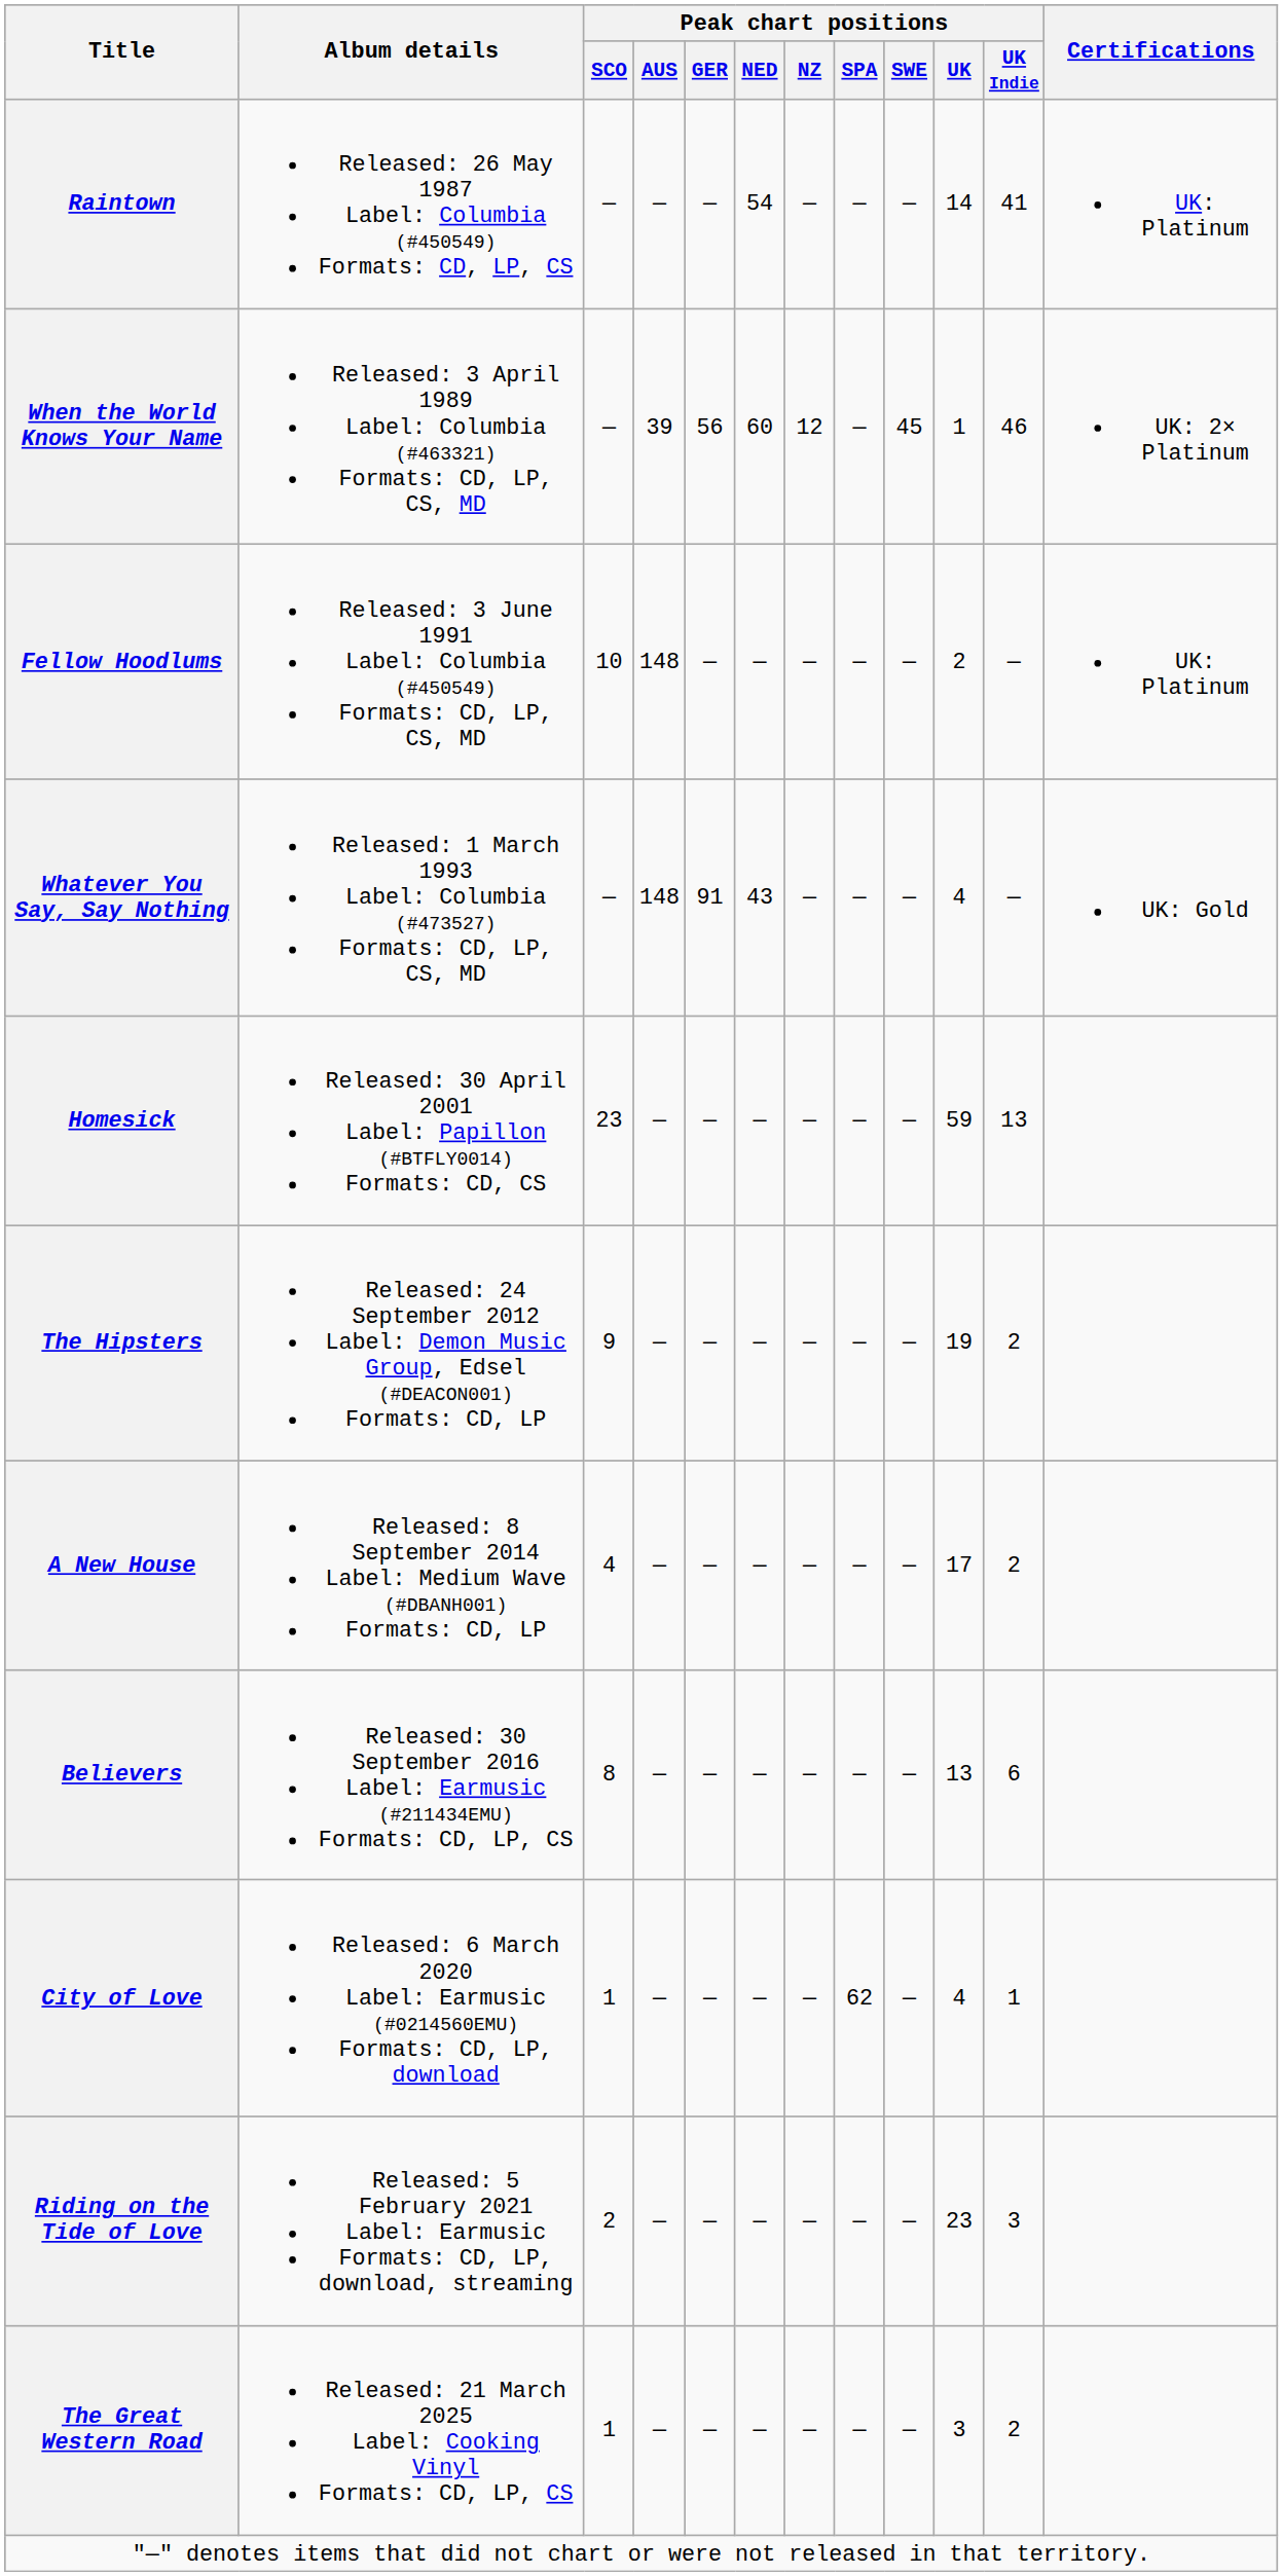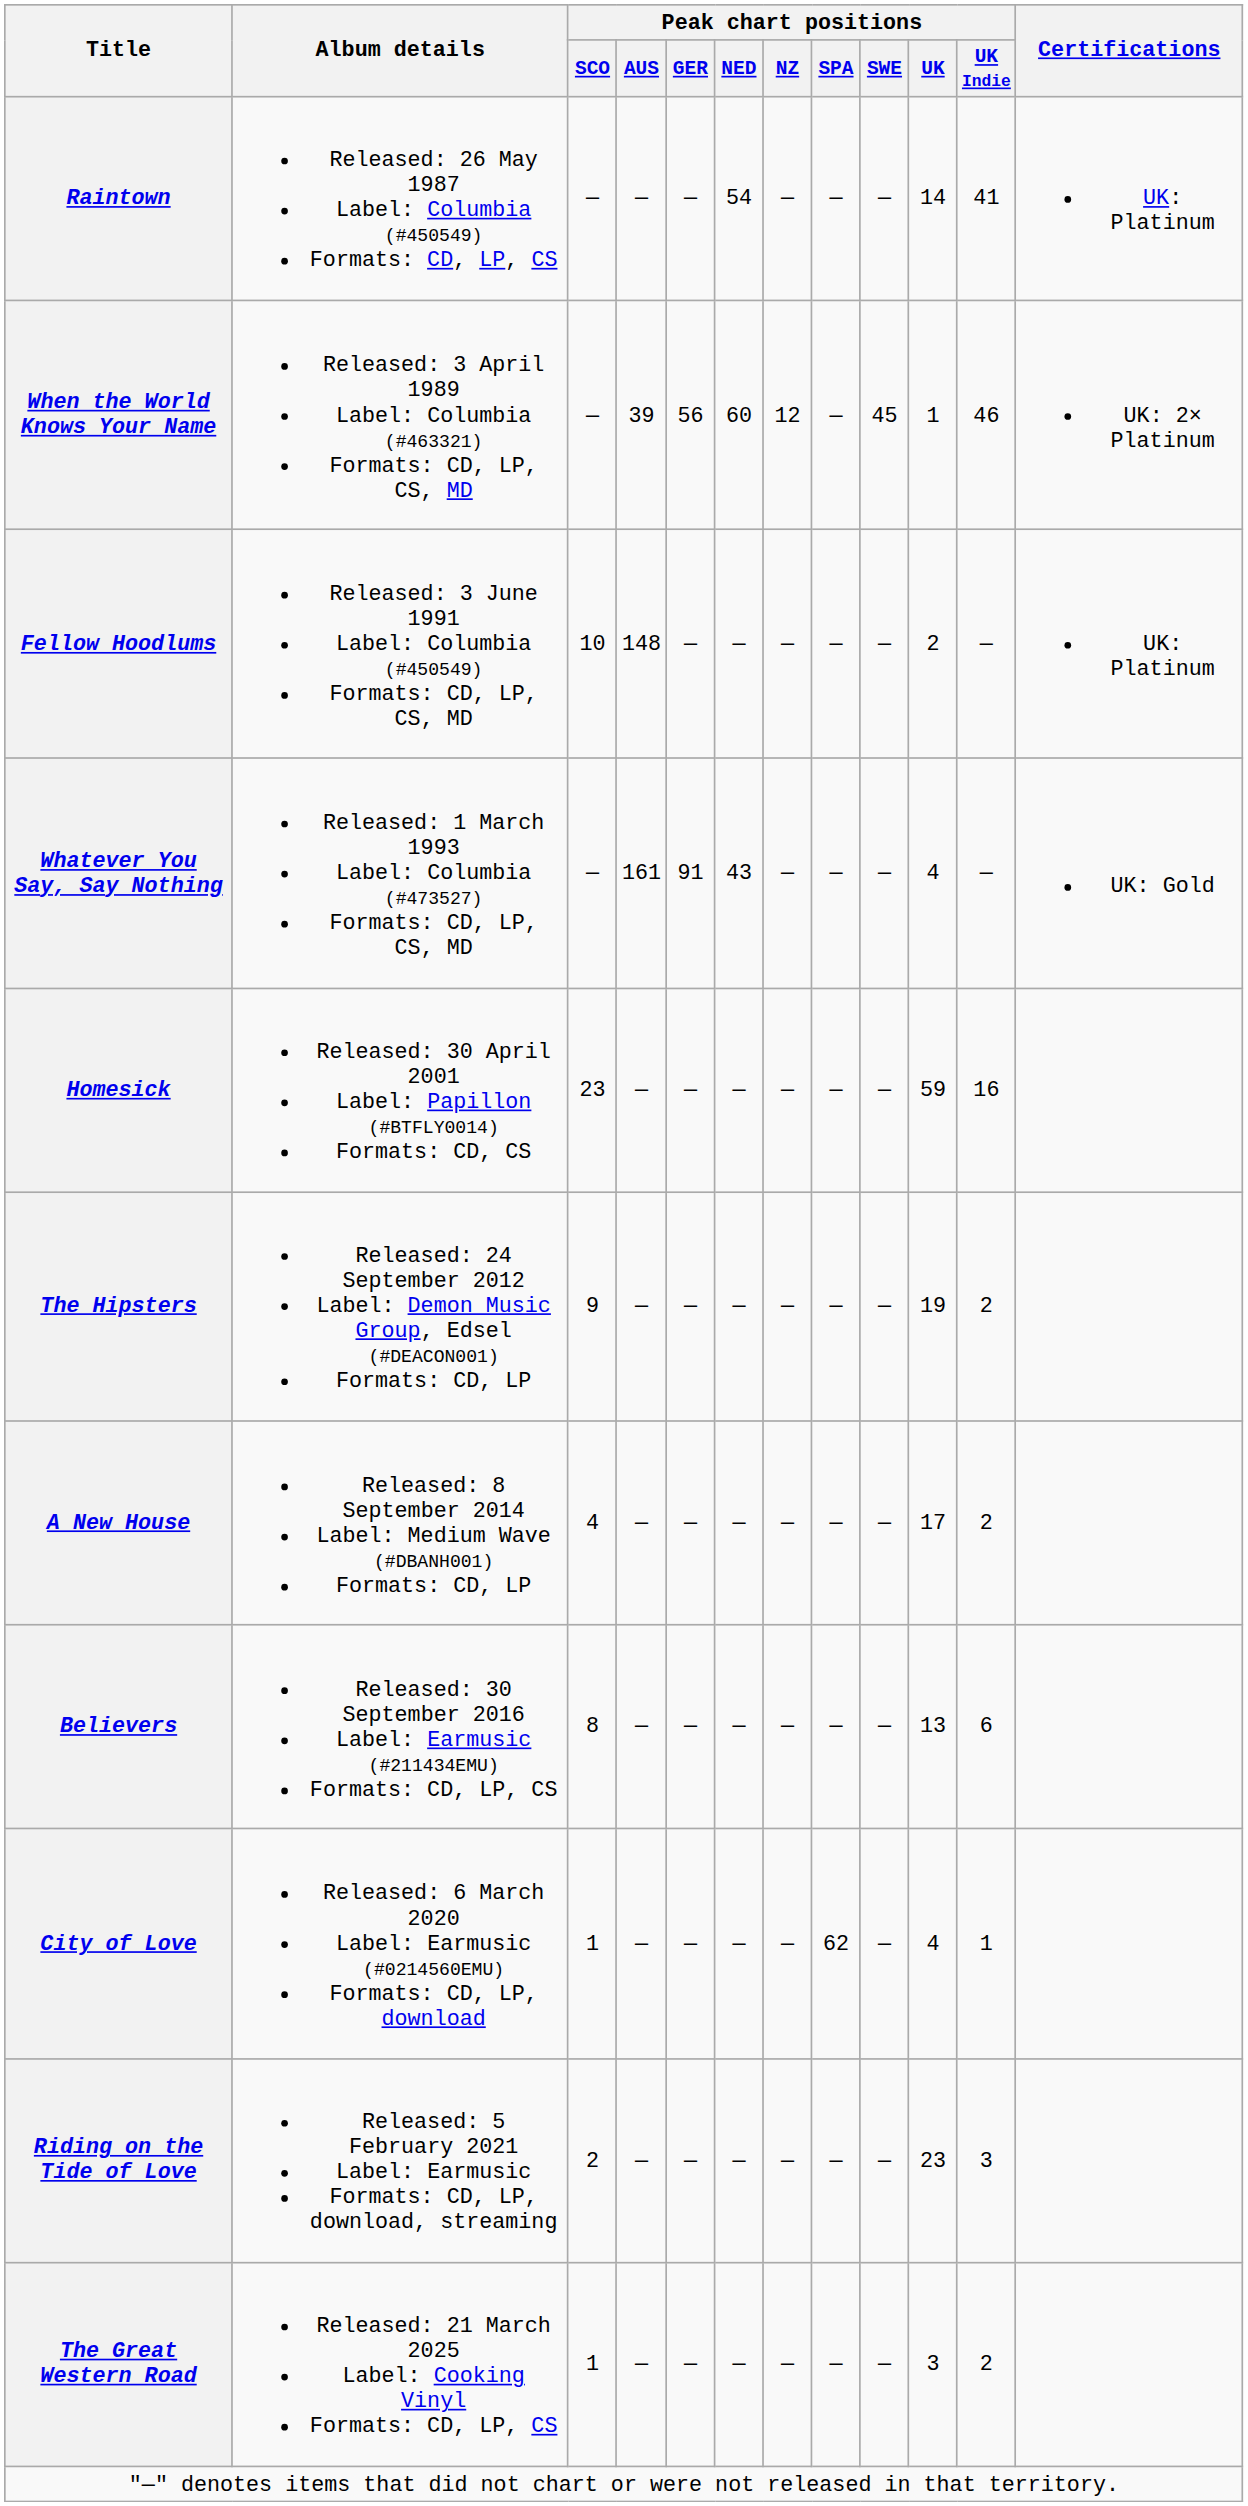 <table class="wikitable plainrowheaders" style="text-align:center;">
 <tr>
 <th scope="col" rowspan="2" style="width:10em;">Title</th>
 <th scope="col" rowspan="2" style="width:15em;">Album details</th>
 <th scope="col" colspan="9">Peak chart positions</th>
 <th rowspan="2" style="width:10em;"><a href='#'>Certifications</a></th>
 </tr>
 <tr>
 <th style="width:2em;font-size:90%;"><a href='#'>SCO</a><br></th>
 <th style="width:2em;font-size:90%;"><a href='#'>AUS</a><br></th>
 <th style="width:2em;font-size:90%;"><a href='#'>GER</a><br></th>
 <th style="width:2em;font-size:90%;"><a href='#'>NED</a><br></th>
 <th style="width:2em;font-size:90%;"><a href='#'>NZ</a><br></th>
 <th style="width:2em;font-size:90%;"><a href='#'>SPA</a><br></th>
 <th style="width:2em;font-size:90%;"><a href='#'>SWE</a><br></th>
 <th style="width:2em;font-size:90%;"><a href='#'>UK</a><br></th>
 <th style="width:2em;font-size:90%;"><a href='#'>UK<br><small>Indie</small></a><br></th>
 </tr>
 <tr>
 <th scope="row"><em><a href='#'>Raintown</a></em></th>
 <td><br><ul><li>Released: 26 May 1987</li><li>Label: <a href='#'>Columbia</a> <small>(#450549)</small></li><li>Formats: <a href='#'>CD</a>, <a href='#'>LP</a>, <a href='#'>CS</a></li></ul></td>
 <td>—</td>
 <td>—</td>
 <td>—</td>
 <td>54</td>
 <td>—</td>
 <td>—</td>
 <td>—</td>
 <td>14</td>
 <td>41<br></td>
 <td><br><ul><li><a href='#'>UK</a>: Platinum</li></ul></td>
 </tr>
 <tr>
 <th scope="row"><em><a href='#'>When the World Knows Your Name</a></em></th>
 <td><br><ul><li>Released: 3 April 1989</li><li>Label: Columbia <small>(#463321)</small></li><li>Formats: CD, LP, CS, <a href='#'>MD</a></li></ul></td>
 <td>—</td>
 <td>39</td>
 <td>56</td>
 <td>60</td>
 <td>12</td>
 <td>—</td>
 <td>45</td>
 <td>1</td>
 <td>46<br></td>
 <td><br><ul><li>UK: 2× Platinum</li></ul></td>
 </tr>
 <tr>
 <th scope="row"><em><a href='#'>Fellow Hoodlums</a></em></th>
 <td><br><ul><li>Released: 3 June 1991</li><li>Label: Columbia <small>(#450549)</small></li><li>Formats: CD, LP, CS, MD</li></ul></td>
 <td>10</td>
 <td>148</td>
 <td>—</td>
 <td>—</td>
 <td>—</td>
 <td>—</td>
 <td>—</td>
 <td>2</td>
 <td>—</td>
 <td><br><ul><li>UK: Platinum</li></ul></td>
 </tr>
 <tr>
 <th scope="row"><em><a href='#'>Whatever You Say, Say Nothing</a></em></th>
 <td><br><ul><li>Released: 1 March 1993</li><li>Label: Columbia <small>(#473527)</small></li><li>Formats: CD, LP, CS, MD</li></ul></td>
 <td>—</td>
-<td>148</td>
+<td>161</td>
 <td>91</td>
 <td>43</td>
 <td>—</td>
 <td>—</td>
 <td>—</td>
 <td>4</td>
 <td>—</td>
 <td><br><ul><li>UK: Gold</li></ul></td>
 </tr>
 <tr>
 <th scope="row"><em><a href='#'>Homesick</a></em></th>
 <td><br><ul><li>Released: 30 April 2001</li><li>Label: <a href='#'>Papillon</a> <small>(#BTFLY0014)</small></li><li>Formats: CD, CS</li></ul></td>
 <td>23</td>
 <td>—</td>
 <td>—</td>
 <td>—</td>
 <td>—</td>
 <td>—</td>
 <td>—</td>
 <td>59</td>
-<td>13</td>
+<td>16</td>
 <td></td>
 </tr>
 <tr>
 <th scope="row"><em><a href='#'>The Hipsters</a></em></th>
 <td><br><ul><li>Released: 24 September 2012</li><li>Label: <a href='#'>Demon Music Group</a>, Edsel <small>(#DEACON001)</small></li><li>Formats: CD, LP</li></ul></td>
 <td>9</td>
 <td>—</td>
 <td>—</td>
 <td>—</td>
 <td>—</td>
 <td>—</td>
 <td>—</td>
 <td>19</td>
 <td>2</td>
 <td></td>
 </tr>
 <tr>
 <th scope="row"><em><a href='#'>A New House</a></em></th>
 <td><br><ul><li>Released: 8 September 2014</li><li>Label: Medium Wave <small>(#DBANH001)</small></li><li>Formats: CD, LP</li></ul></td>
 <td>4</td>
 <td>—</td>
 <td>—</td>
 <td>—</td>
 <td>—</td>
 <td>—</td>
 <td>—</td>
 <td>17</td>
 <td>2</td>
 <td></td>
 </tr>
 <tr>
 <th scope="row"><em><a href='#'>Believers</a></em></th>
 <td><br><ul><li>Released: 30 September 2016</li><li>Label: <a href='#'>Earmusic</a> <small>(#211434EMU)</small></li><li>Formats: CD, LP, CS</li></ul></td>
 <td>8</td>
 <td>—</td>
 <td>—</td>
 <td>—</td>
 <td>—</td>
 <td>—</td>
 <td>—</td>
 <td>13</td>
 <td>6</td>
 <td></td>
 </tr>
 <tr>
 <th scope="row"><em><a href='#'>City of Love</a></em></th>
 <td><br><ul><li>Released: 6 March 2020</li><li>Label: Earmusic <small>(#0214560EMU)</small></li><li>Formats: CD, LP, <a href='#'>download</a></li></ul></td>
 <td>1</td>
 <td>—</td>
 <td>—</td>
 <td>—</td>
 <td>—</td>
 <td>62</td>
 <td>—</td>
 <td>4</td>
 <td>1</td>
 <td></td>
 </tr>
 <tr>
 <th scope="row"><em><a href='#'>Riding on the Tide of Love</a></em></th>
 <td><br><ul><li>Released: 5 February 2021</li><li>Label: Earmusic</li><li>Formats: CD, LP, download, streaming</li></ul></td>
 <td>2</td>
 <td>—</td>
 <td>—</td>
 <td>—</td>
 <td>—</td>
 <td>—</td>
 <td>—</td>
 <td>23</td>
 <td>3</td>
 <td></td>
 </tr>
 <tr>
 <th scope="row"><em><a href='#'>The Great Western Road</a></em></th>
 <td><br><ul><li>Released: 21 March 2025</li><li>Label: <a href='#'>Cooking Vinyl</a></li><li>Formats: CD, LP, <a href='#'>CS</a></li></ul></td>
 <td>1</td>
 <td>—</td>
 <td>—</td>
 <td>—</td>
 <td>—</td>
 <td>—</td>
 <td>—</td>
 <td>3</td>
 <td>2</td>
 <td></td>
 </tr>
 <tr>
 <td style="text-align:center;" colspan="15" style="font-size:90%">"—" denotes items that did not chart or were not released in that territory.</td>
 </tr>
 </table>
